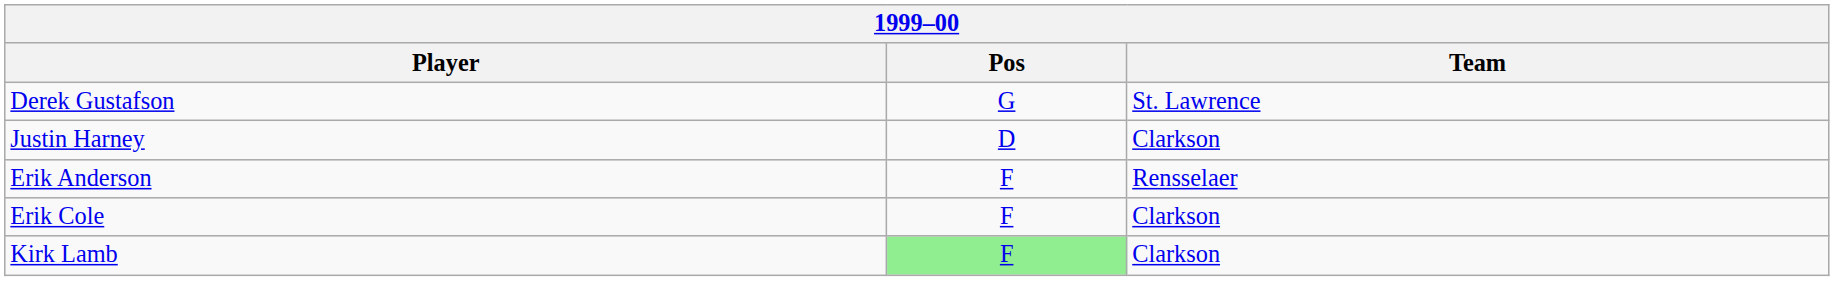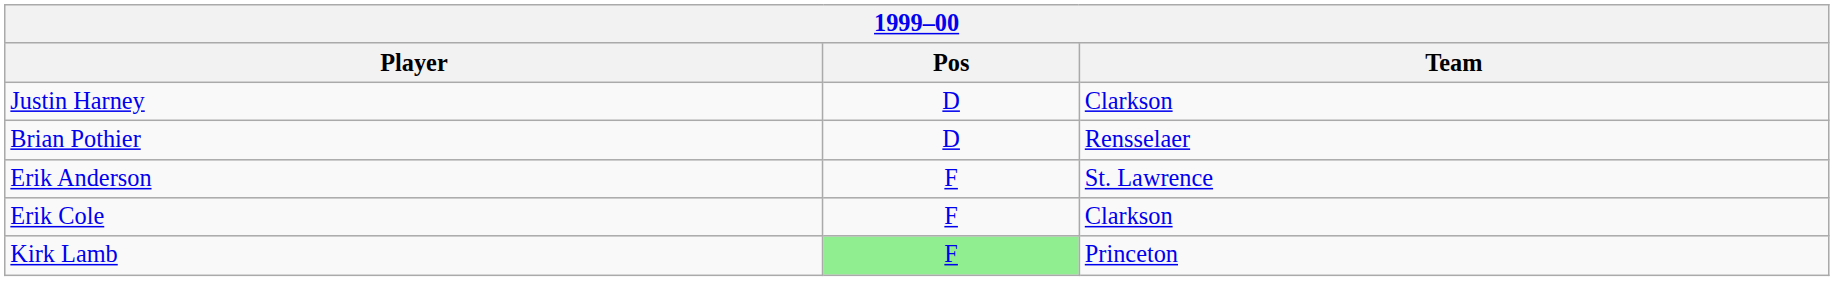 <table class="wikitable" width=95%>
 <tr>
 <th colspan=3><a href='#'>1999–00</a></th>
 </tr>
 <tr>
 <th>Player</th>
 <th>Pos</th>
 <th>Team</th>
 </tr>
 <tr>
-<td><a href='#'>Derek Gustafson</a></td>
-<td align=center><a href='#'>G</a></td>
-<td><a href='#'>St. Lawrence</a></td>
-</tr>
-<tr>
 <td><a href='#'>Justin Harney</a></td>
 <td align=center><a href='#'>D</a></td>
 <td><a href='#'>Clarkson</a></td>
 </tr>
 <tr>
+<td><a href='#'>Brian Pothier</a></td>
+<td align=center><a href='#'>D</a></td>
+<td><a href='#'>Rensselaer</a></td>
+</tr>
+<tr>
 <td><a href='#'>Erik Anderson</a></td>
 <td align=center><a href='#'>F</a></td>
-<td><a href='#'>Rensselaer</a></td>
+<td><a href='#'>St. Lawrence</a></td>
 </tr>
 <tr>
 <td><a href='#'>Erik Cole</a></td>
 <td align=center><a href='#'>F</a></td>
 <td><a href='#'>Clarkson</a></td>
 </tr>
 <tr>
 <td><a href='#'>Kirk Lamb</a></td>
 <td align=center style="background: lightgreen;"><a href='#'>F</a></td>
-<td><a href='#'>Clarkson</a></td>
+<td><a href='#'>Princeton</a></td>
 </tr>
 </table>
